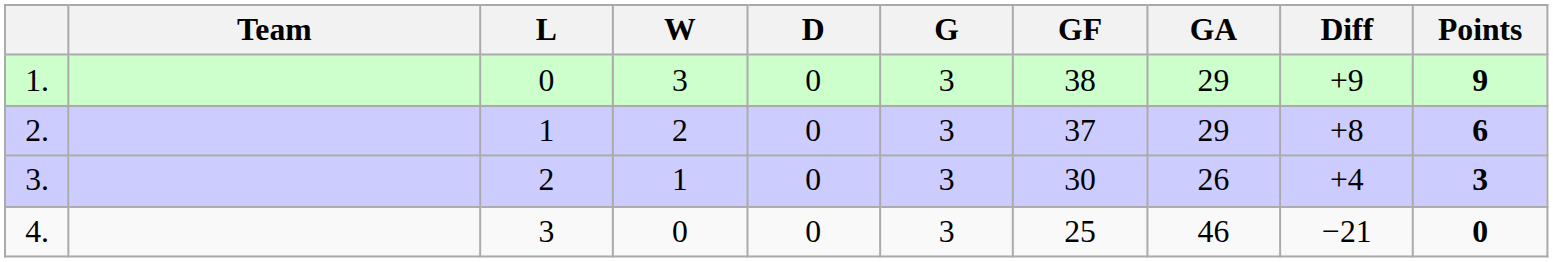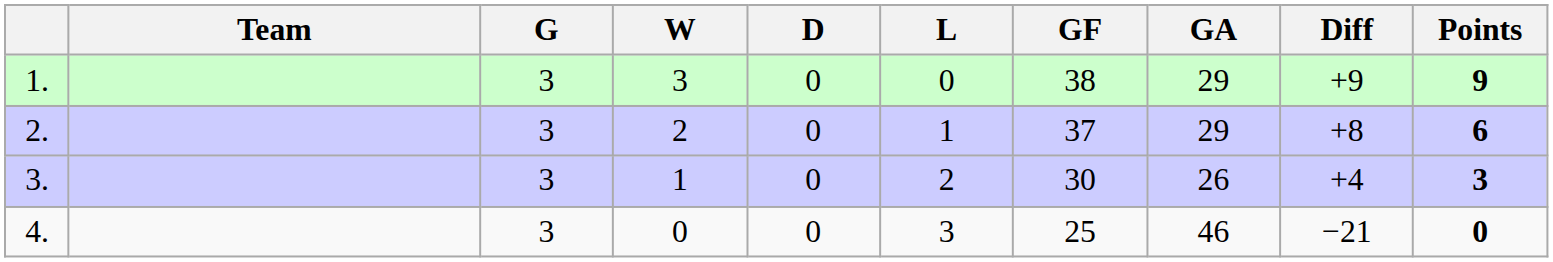 <table class=wikitable style="text-align:center">
 <tr bgcolor="#DCDCDC">
 <th width="25"></th>
 <th width="200">Team</th>
-<th width="60">L</th>
+<th width="60">G</th>
 <th width="60">W</th>
 <th width="60">D</th>
-<th width="60">G</th>
+<th width="60">L</th>
 <th width="60">GF</th>
 <th width="60">GA</th>
 <th width="60">Diff</th>
 <th width="60">Points</th>
 </tr>
 <tr bgcolor=ccffcc>
 <td>1.</td>
 <td align=left></td>
-<td>0</td>
+<td>3</td>
 <td>3</td>
 <td>0</td>
-<td>3</td>
+<td>0</td>
 <td>38</td>
 <td>29</td>
 <td>+9</td>
 <td><strong>9</strong></td>
 </tr>
 <tr bgcolor=ccccff>
 <td>2.</td>
 <td align=left></td>
-<td>1</td>
+<td>3</td>
 <td>2</td>
 <td>0</td>
-<td>3</td>
+<td>1</td>
 <td>37</td>
 <td>29</td>
 <td>+8</td>
 <td><strong>6</strong></td>
 </tr>
 <tr bgcolor=ccccff>
 <td>3.</td>
 <td align=left></td>
-<td>2</td>
+<td>3</td>
 <td>1</td>
 <td>0</td>
-<td>3</td>
+<td>2</td>
 <td>30</td>
 <td>26</td>
 <td>+4</td>
 <td><strong>3</strong></td>
 </tr>
 <tr>
 <td>4.</td>
 <td align=left></td>
 <td>3</td>
 <td>0</td>
 <td>0</td>
 <td>3</td>
 <td>25</td>
 <td>46</td>
 <td>−21</td>
 <td><strong>0</strong></td>
 </tr>
 </table>
